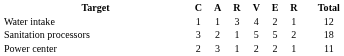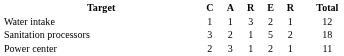 <table style="text-align:center; width:35em">
 <tr>
 <th>Target</th>
 <th>C</th>
 <th>A</th>
 <th>R</th>
-<th>V</th>
 <th>E</th>
 <th>R</th>
 <th>Total</th>
 </tr>
 <tr>
 <td align="left">Water intake</td>
 <td>1</td>
 <td>1</td>
 <td>3</td>
-<td>4</td>
 <td>2</td>
 <td>1</td>
 <td>12</td>
 </tr>
 <tr>
 <td align="left">Sanitation processors</td>
 <td>3</td>
 <td>2</td>
 <td>1</td>
 <td>5</td>
-<td>5</td>
 <td>2</td>
 <td>18</td>
 </tr>
 <tr>
 <td align="left">Power center</td>
 <td>2</td>
 <td>3</td>
 <td>1</td>
 <td>2</td>
-<td>2</td>
 <td>1</td>
 <td>11</td>
 </tr>
 </table>
